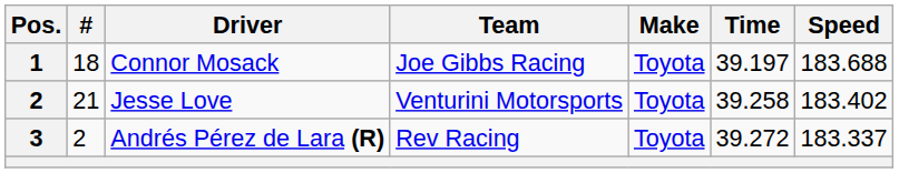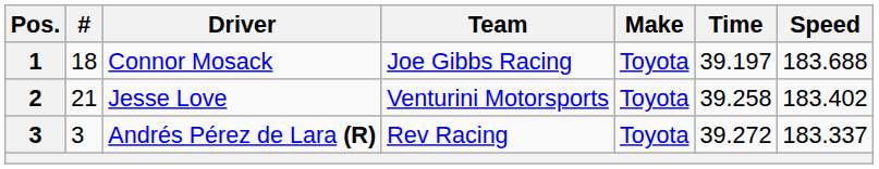 <table class="wikitable" style="font-size:95%">
 <tr>
 <th>Pos.</th>
 <th>#</th>
 <th>Driver</th>
 <th>Team</th>
 <th>Make</th>
 <th>Time</th>
 <th>Speed</th>
 </tr>
 <tr>
 <th>1</th>
 <td>18</td>
 <td><a href='#'>Connor Mosack</a></td>
 <td><a href='#'>Joe Gibbs Racing</a></td>
 <td><a href='#'>Toyota</a></td>
 <td>39.197</td>
 <td>183.688</td>
 </tr>
 <tr>
 <th>2</th>
 <td>21</td>
 <td><a href='#'>Jesse Love</a></td>
 <td><a href='#'>Venturini Motorsports</a></td>
 <td><a href='#'>Toyota</a></td>
 <td>39.258</td>
 <td>183.402</td>
 </tr>
 <tr>
 <th>3</th>
-<td>2</td>
+<td>3</td>
 <td><a href='#'>Andrés Pérez de Lara</a> <strong>(R)</strong></td>
 <td><a href='#'>Rev Racing</a></td>
 <td><a href='#'>Toyota</a></td>
 <td>39.272</td>
 <td>183.337</td>
 </tr>
 <tr>
 <th colspan="7"></th>
 </tr>
 </table>
